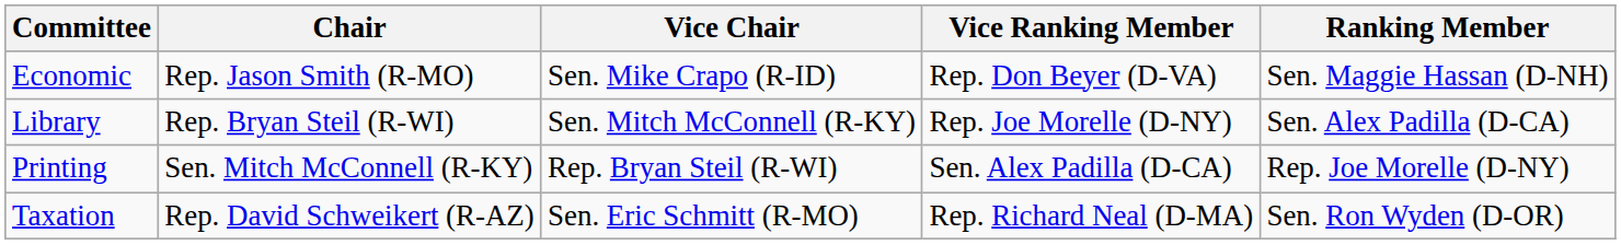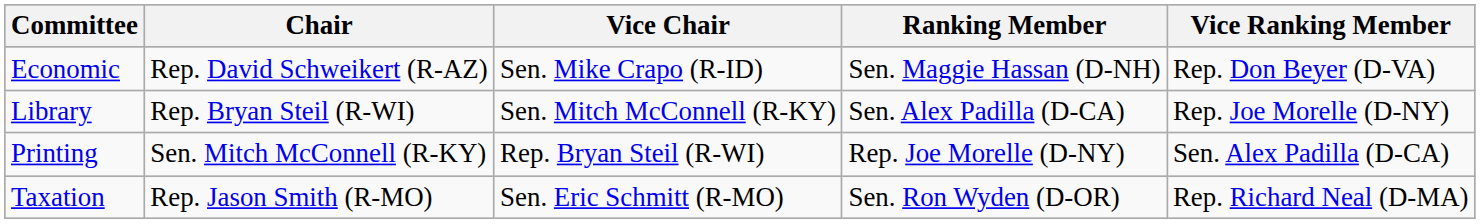 <table class=wikitable>
 <tr>
 <th>Committee</th>
 <th>Chair</th>
 <th>Vice Chair</th>
+<th>Ranking Member</th>
 <th>Vice Ranking Member</th>
-<th>Ranking Member</th>
 </tr>
 <tr>
 <td><a href='#'>Economic</a></td>
-<td>Rep. <a href='#'>Jason Smith</a> (R-MO)</td>
+<td>Rep. <a href='#'>David Schweikert</a> (R-AZ)</td>
 <td>Sen. <a href='#'>Mike Crapo</a> (R-ID)</td>
+<td>Sen. <a href='#'>Maggie Hassan</a> (D-NH)</td>
 <td>Rep. <a href='#'>Don Beyer</a> (D-VA)</td>
-<td>Sen. <a href='#'>Maggie Hassan</a> (D-NH)</td>
 </tr>
 <tr>
 <td><a href='#'>Library</a></td>
 <td>Rep. <a href='#'>Bryan Steil</a> (R-WI)</td>
 <td>Sen. <a href='#'>Mitch McConnell</a> (R-KY)</td>
+<td>Sen. <a href='#'>Alex Padilla</a> (D-CA)</td>
 <td>Rep. <a href='#'>Joe Morelle</a> (D-NY)</td>
-<td>Sen. <a href='#'>Alex Padilla</a> (D-CA)</td>
 </tr>
 <tr>
 <td><a href='#'>Printing</a></td>
 <td>Sen. <a href='#'>Mitch McConnell</a> (R-KY)</td>
 <td>Rep. <a href='#'>Bryan Steil</a> (R-WI)</td>
+<td>Rep. <a href='#'>Joe Morelle</a> (D-NY)</td>
 <td>Sen. <a href='#'>Alex Padilla</a> (D-CA)</td>
-<td>Rep. <a href='#'>Joe Morelle</a> (D-NY)</td>
 </tr>
 <tr>
 <td><a href='#'>Taxation</a></td>
-<td>Rep. <a href='#'>David Schweikert</a> (R-AZ)</td>
+<td>Rep. <a href='#'>Jason Smith</a> (R-MO)</td>
 <td>Sen. <a href='#'>Eric Schmitt</a> (R-MO)</td>
+<td>Sen. <a href='#'>Ron Wyden</a> (D-OR)</td>
 <td>Rep. <a href='#'>Richard Neal</a> (D-MA)</td>
-<td>Sen. <a href='#'>Ron Wyden</a> (D-OR)</td>
 </tr>
 </table>
